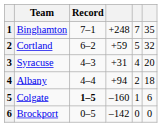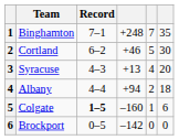 <table class="wikitable sortable collapsible collapsed plainrowheaders" style="font-size:90%;">
 <tr>
 <th scope=col></th>
 <th scope=col>Team</th>
 <th scope=col>Record</th>
 <th scope=col></th>
 <th scope=col></th>
 <th scope=col></th>
 </tr>
 <tr>
 <th align=center>1</th>
 <td><a href='#'>Binghamton</a></td>
 <td align=center>7–1</td>
 <td align=center>+248</td>
 <td align=center>7</td>
 <td align=center>35</td>
 </tr>
 <tr>
 <th align=center>2</th>
 <td><a href='#'>Cortland</a></td>
 <td align=center>6–2</td>
-<td align=center>+59</td>
+<td align=center>+46</td>
 <td align=center>5</td>
-<td align=center>32</td>
+<td align=center>30</td>
 </tr>
 <tr>
 <th align=center>3</th>
 <td><a href='#'>Syracuse</a></td>
 <td align=center>4–3</td>
-<td align=center>+31</td>
+<td align=center>+13</td>
 <td align=center>4</td>
 <td align=center>20</td>
 </tr>
 <tr>
 <th align=center>4</th>
 <td><a href='#'>Albany</a></td>
 <td align=center>4–4</td>
 <td align=center>+94</td>
 <td align=center>2</td>
 <td align=center>18</td>
 </tr>
 <tr>
 <th align=center>5</th>
 <td><a href='#'>Colgate</a></td>
 <td align=center><strong>1–5</strong></td>
 <td align=center>–160</td>
 <td align=center>1</td>
 <td align=center>6</td>
 </tr>
 <tr>
 <th align=center>6</th>
 <td><a href='#'>Brockport</a></td>
 <td align=center>0–5</td>
 <td align=center>–142</td>
 <td align=center>0</td>
 <td align=center>0</td>
 </tr>
 </table>
